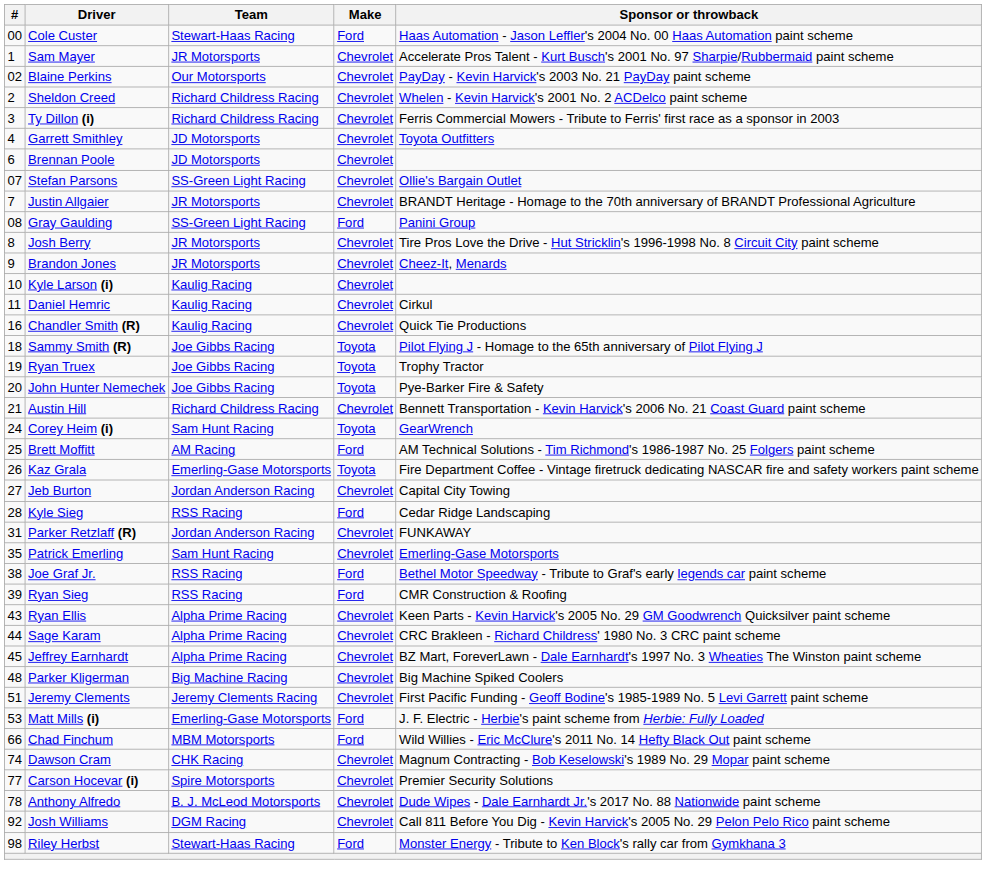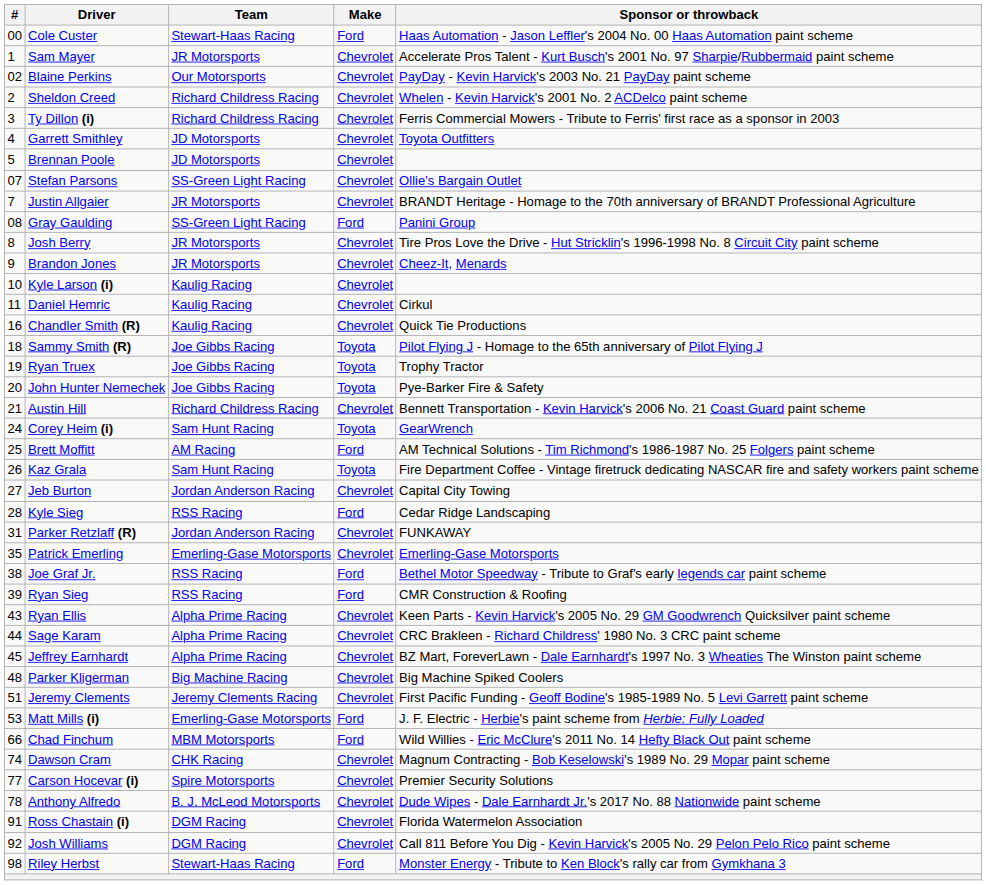 <table class="wikitable" style="font-size: 95%;">
 <tr>
 <th>#</th>
 <th>Driver</th>
 <th>Team</th>
 <th>Make</th>
 <th>Sponsor or throwback</th>
 </tr>
 <tr>
 <td>00</td>
 <td><a href='#'>Cole Custer</a></td>
 <td><a href='#'>Stewart-Haas Racing</a></td>
 <td><a href='#'>Ford</a></td>
 <td><a href='#'>Haas Automation</a> - <a href='#'>Jason Leffler</a>'s 2004 No. 00 <a href='#'>Haas Automation</a> paint scheme</td>
 </tr>
 <tr>
 <td>1</td>
 <td><a href='#'>Sam Mayer</a></td>
 <td><a href='#'>JR Motorsports</a></td>
 <td><a href='#'>Chevrolet</a></td>
 <td>Accelerate Pros Talent - <a href='#'>Kurt Busch</a>'s 2001 No. 97 <a href='#'>Sharpie</a>/<a href='#'>Rubbermaid</a> paint scheme</td>
 </tr>
 <tr>
 <td>02</td>
 <td><a href='#'>Blaine Perkins</a></td>
 <td><a href='#'>Our Motorsports</a></td>
 <td><a href='#'>Chevrolet</a></td>
 <td><a href='#'>PayDay</a> - <a href='#'>Kevin Harvick</a>'s 2003 No. 21 <a href='#'>PayDay</a> paint scheme</td>
 </tr>
 <tr>
 <td>2</td>
 <td><a href='#'>Sheldon Creed</a></td>
 <td><a href='#'>Richard Childress Racing</a></td>
 <td><a href='#'>Chevrolet</a></td>
 <td><a href='#'>Whelen</a> - <a href='#'>Kevin Harvick</a>'s 2001 No. 2 <a href='#'>ACDelco</a> paint scheme</td>
 </tr>
 <tr>
 <td>3</td>
 <td><a href='#'>Ty Dillon</a> <strong>(i)</strong></td>
 <td><a href='#'>Richard Childress Racing</a></td>
 <td><a href='#'>Chevrolet</a></td>
 <td>Ferris Commercial Mowers - Tribute to Ferris' first race as a sponsor in 2003</td>
 </tr>
 <tr>
 <td>4</td>
 <td><a href='#'>Garrett Smithley</a></td>
 <td><a href='#'>JD Motorsports</a></td>
 <td><a href='#'>Chevrolet</a></td>
 <td><a href='#'>Toyota Outfitters</a></td>
 </tr>
 <tr>
-<td>6</td>
+<td>5</td>
 <td><a href='#'>Brennan Poole</a></td>
 <td><a href='#'>JD Motorsports</a></td>
 <td><a href='#'>Chevrolet</a></td>
 <td></td>
 </tr>
 <tr>
 <td>07</td>
 <td><a href='#'>Stefan Parsons</a></td>
 <td><a href='#'>SS-Green Light Racing</a></td>
 <td><a href='#'>Chevrolet</a></td>
 <td><a href='#'>Ollie's Bargain Outlet</a></td>
 </tr>
 <tr>
 <td>7</td>
 <td><a href='#'>Justin Allgaier</a></td>
 <td><a href='#'>JR Motorsports</a></td>
 <td><a href='#'>Chevrolet</a></td>
 <td>BRANDT Heritage - Homage to the 70th anniversary of BRANDT Professional Agriculture</td>
 </tr>
 <tr>
 <td>08</td>
 <td><a href='#'>Gray Gaulding</a></td>
 <td><a href='#'>SS-Green Light Racing</a></td>
 <td><a href='#'>Ford</a></td>
 <td><a href='#'>Panini Group</a></td>
 </tr>
 <tr>
 <td>8</td>
 <td><a href='#'>Josh Berry</a></td>
 <td><a href='#'>JR Motorsports</a></td>
 <td><a href='#'>Chevrolet</a></td>
 <td>Tire Pros Love the Drive - <a href='#'>Hut Stricklin</a>'s 1996-1998 No. 8 <a href='#'>Circuit City</a> paint scheme</td>
 </tr>
 <tr>
 <td>9</td>
 <td><a href='#'>Brandon Jones</a></td>
 <td><a href='#'>JR Motorsports</a></td>
 <td><a href='#'>Chevrolet</a></td>
 <td><a href='#'>Cheez-It</a>, <a href='#'>Menards</a></td>
 </tr>
 <tr>
 <td>10</td>
 <td><a href='#'>Kyle Larson</a> <strong>(i)</strong></td>
 <td><a href='#'>Kaulig Racing</a></td>
 <td><a href='#'>Chevrolet</a></td>
 <td> </td>
 </tr>
 <tr>
 <td>11</td>
 <td><a href='#'>Daniel Hemric</a></td>
 <td><a href='#'>Kaulig Racing</a></td>
 <td><a href='#'>Chevrolet</a></td>
 <td>Cirkul</td>
 </tr>
 <tr>
 <td>16</td>
 <td><a href='#'>Chandler Smith</a> <strong>(R)</strong></td>
 <td><a href='#'>Kaulig Racing</a></td>
 <td><a href='#'>Chevrolet</a></td>
 <td>Quick Tie Productions</td>
 </tr>
 <tr>
 <td>18</td>
 <td><a href='#'>Sammy Smith</a> <strong>(R)</strong></td>
 <td><a href='#'>Joe Gibbs Racing</a></td>
 <td><a href='#'>Toyota</a></td>
 <td><a href='#'>Pilot Flying J</a> - Homage to the 65th anniversary of <a href='#'>Pilot Flying J</a></td>
 </tr>
 <tr>
 <td>19</td>
 <td nowrap=""><a href='#'>Ryan Truex</a></td>
 <td><a href='#'>Joe Gibbs Racing</a></td>
 <td><a href='#'>Toyota</a></td>
 <td>Trophy Tractor</td>
 </tr>
 <tr>
 <td>20</td>
 <td nowrap><a href='#'>John Hunter Nemechek</a></td>
 <td><a href='#'>Joe Gibbs Racing</a></td>
 <td><a href='#'>Toyota</a></td>
 <td>Pye-Barker Fire & Safety</td>
 </tr>
 <tr>
 <td>21</td>
 <td><a href='#'>Austin Hill</a></td>
 <td><a href='#'>Richard Childress Racing</a></td>
 <td><a href='#'>Chevrolet</a></td>
 <td>Bennett Transportation - <a href='#'>Kevin Harvick</a>'s 2006 No. 21 <a href='#'>Coast Guard</a> paint scheme</td>
 </tr>
 <tr>
 <td>24</td>
 <td><a href='#'>Corey Heim</a> <strong>(i)</strong></td>
 <td><a href='#'>Sam Hunt Racing</a></td>
 <td><a href='#'>Toyota</a></td>
 <td><a href='#'>GearWrench</a></td>
 </tr>
 <tr>
 <td>25</td>
 <td><a href='#'>Brett Moffitt</a></td>
 <td><a href='#'>AM Racing</a></td>
 <td><a href='#'>Ford</a></td>
 <td>AM Technical Solutions - <a href='#'>Tim Richmond</a>'s 1986-1987 No. 25 <a href='#'>Folgers</a> paint scheme</td>
 </tr>
 <tr>
 <td>26</td>
 <td><a href='#'>Kaz Grala</a></td>
-<td nowrap=""><a href='#'>Emerling-Gase Motorsports</a></td>
+<td><a href='#'>Sam Hunt Racing</a></td>
 <td><a href='#'>Toyota</a></td>
 <td nowrap>Fire Department Coffee - Vintage firetruck dedicating NASCAR fire and safety workers paint scheme</td>
 </tr>
 <tr>
 <td>27</td>
 <td><a href='#'>Jeb Burton</a></td>
 <td><a href='#'>Jordan Anderson Racing</a></td>
 <td><a href='#'>Chevrolet</a></td>
 <td>Capital City Towing</td>
 </tr>
 <tr>
 <td>28</td>
 <td><a href='#'>Kyle Sieg</a></td>
 <td><a href='#'>RSS Racing</a></td>
 <td><a href='#'>Ford</a></td>
 <td>Cedar Ridge Landscaping</td>
 </tr>
 <tr>
 <td>31</td>
 <td><a href='#'>Parker Retzlaff</a> <strong>(R)</strong></td>
 <td nowrap=""><a href='#'>Jordan Anderson Racing</a></td>
 <td><a href='#'>Chevrolet</a></td>
 <td>FUNKAWAY</td>
 </tr>
 <tr>
 <td>35</td>
 <td><a href='#'>Patrick Emerling</a></td>
-<td><a href='#'>Sam Hunt Racing</a></td>
+<td nowrap=""><a href='#'>Emerling-Gase Motorsports</a></td>
 <td><a href='#'>Chevrolet</a></td>
 <td><a href='#'>Emerling-Gase Motorsports</a></td>
 </tr>
 <tr>
 <td>38</td>
 <td><a href='#'>Joe Graf Jr.</a></td>
 <td><a href='#'>RSS Racing</a></td>
 <td><a href='#'>Ford</a></td>
 <td><a href='#'>Bethel Motor Speedway</a> - Tribute to Graf's early <a href='#'>legends car</a> paint scheme</td>
 </tr>
 <tr>
 <td>39</td>
 <td><a href='#'>Ryan Sieg</a></td>
 <td><a href='#'>RSS Racing</a></td>
 <td><a href='#'>Ford</a></td>
 <td>CMR Construction & Roofing</td>
 </tr>
 <tr>
 <td>43</td>
 <td><a href='#'>Ryan Ellis</a></td>
 <td><a href='#'>Alpha Prime Racing</a></td>
 <td><a href='#'>Chevrolet</a></td>
 <td>Keen Parts - <a href='#'>Kevin Harvick</a>'s 2005 No. 29 <a href='#'>GM Goodwrench</a> Quicksilver paint scheme</td>
 </tr>
 <tr>
 <td>44</td>
 <td><a href='#'>Sage Karam</a></td>
 <td><a href='#'>Alpha Prime Racing</a></td>
 <td><a href='#'>Chevrolet</a></td>
 <td>CRC Brakleen - <a href='#'>Richard Childress</a>' 1980 No. 3 CRC paint scheme</td>
 </tr>
 <tr>
 <td>45</td>
 <td><a href='#'>Jeffrey Earnhardt</a></td>
 <td><a href='#'>Alpha Prime Racing</a></td>
 <td><a href='#'>Chevrolet</a></td>
 <td>BZ Mart, ForeverLawn - <a href='#'>Dale Earnhardt</a>'s 1997 No. 3 <a href='#'>Wheaties</a> The Winston paint scheme</td>
 </tr>
 <tr>
 <td>48</td>
 <td><a href='#'>Parker Kligerman</a></td>
 <td><a href='#'>Big Machine Racing</a></td>
 <td><a href='#'>Chevrolet</a></td>
 <td>Big Machine Spiked Coolers</td>
 </tr>
 <tr>
 <td>51</td>
 <td><a href='#'>Jeremy Clements</a></td>
 <td><a href='#'>Jeremy Clements Racing</a></td>
 <td><a href='#'>Chevrolet</a></td>
 <td>First Pacific Funding - <a href='#'>Geoff Bodine</a>'s 1985-1989 No. 5 <a href='#'>Levi Garrett</a> paint scheme</td>
 </tr>
 <tr>
 <td>53</td>
 <td><a href='#'>Matt Mills</a> <strong>(i)</strong></td>
 <td><a href='#'>Emerling-Gase Motorsports</a></td>
 <td><a href='#'>Ford</a></td>
 <td>J. F. Electric - <a href='#'>Herbie</a>'s paint scheme from <em><a href='#'>Herbie: Fully Loaded</a></em></td>
 </tr>
 <tr>
 <td>66</td>
 <td><a href='#'>Chad Finchum</a></td>
 <td><a href='#'>MBM Motorsports</a></td>
 <td><a href='#'>Ford</a></td>
 <td>Wild Willies - <a href='#'>Eric McClure</a>'s 2011 No. 14 <a href='#'>Hefty Black Out</a> paint scheme</td>
 </tr>
 <tr>
 <td>74</td>
 <td><a href='#'>Dawson Cram</a></td>
 <td><a href='#'>CHK Racing</a></td>
 <td><a href='#'>Chevrolet</a></td>
 <td>Magnum Contracting - <a href='#'>Bob Keselowski</a>'s 1989 No. 29 <a href='#'>Mopar</a> paint scheme</td>
 </tr>
 <tr>
 <td>77</td>
 <td><a href='#'>Carson Hocevar</a> <strong>(i)</strong></td>
 <td><a href='#'>Spire Motorsports</a></td>
 <td><a href='#'>Chevrolet</a></td>
 <td>Premier Security Solutions</td>
 </tr>
 <tr>
 <td>78</td>
 <td><a href='#'>Anthony Alfredo</a></td>
 <td><a href='#'>B. J. McLeod Motorsports</a></td>
 <td><a href='#'>Chevrolet</a></td>
 <td><a href='#'>Dude Wipes</a> - <a href='#'>Dale Earnhardt Jr.</a>'s 2017 No. 88 <a href='#'>Nationwide</a> paint scheme</td>
 </tr>
 <tr>
+<td>91</td>
+<td><a href='#'>Ross Chastain</a> <strong>(i)</strong></td>
+<td><a href='#'>DGM Racing</a></td>
+<td><a href='#'>Chevrolet</a></td>
+<td>Florida Watermelon Association</td>
+</tr>
+<tr>
 <td>92</td>
 <td><a href='#'>Josh Williams</a></td>
 <td><a href='#'>DGM Racing</a></td>
 <td><a href='#'>Chevrolet</a></td>
 <td>Call 811 Before You Dig - <a href='#'>Kevin Harvick</a>'s 2005 No. 29 <a href='#'>Pelon Pelo Rico</a> paint scheme</td>
 </tr>
 <tr>
 <td>98</td>
 <td><a href='#'>Riley Herbst</a></td>
 <td><a href='#'>Stewart-Haas Racing</a></td>
 <td><a href='#'>Ford</a></td>
 <td><a href='#'>Monster Energy</a> - Tribute to <a href='#'>Ken Block</a>'s rally car from <a href='#'>Gymkhana 3</a></td>
 </tr>
 <tr>
 <th colspan="5"></th>
 </tr>
 </table>
